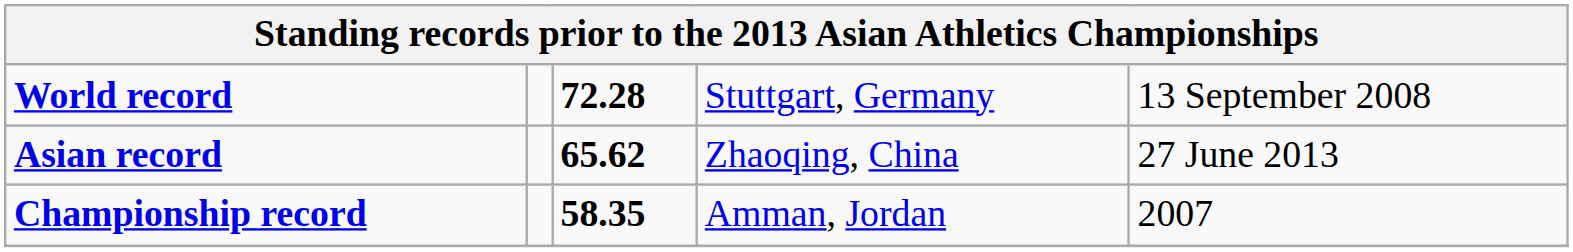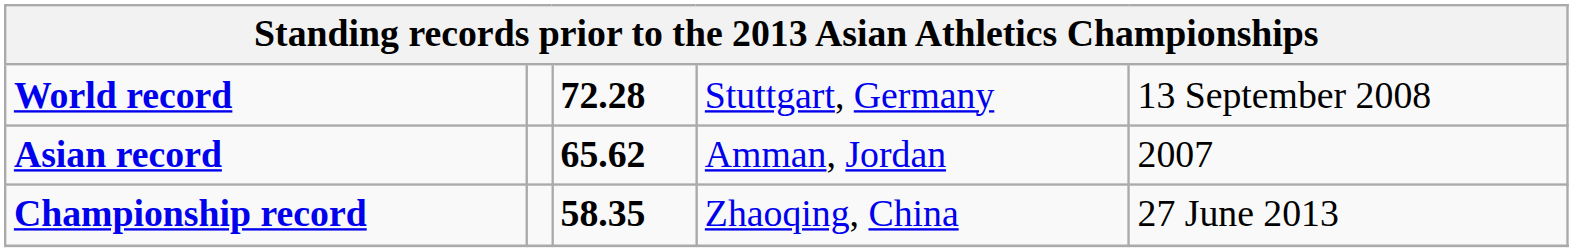 <table class="wikitable" width=75%>
 <tr>
 <th colspan="5">Standing records prior to the 2013 Asian Athletics Championships</th>
 </tr>
 <tr>
 <td><strong><a href='#'>World record</a></strong></td>
 <td></td>
 <td><strong>72.28</strong></td>
 <td><a href='#'>Stuttgart</a>, <a href='#'>Germany</a></td>
 <td>13 September 2008</td>
 </tr>
 <tr>
 <td><strong><a href='#'>Asian record</a></strong></td>
 <td></td>
 <td><strong>65.62</strong></td>
-<td><a href='#'>Zhaoqing</a>, <a href='#'>China</a></td>
-<td>27 June 2013</td>
+<td><a href='#'>Amman</a>, <a href='#'>Jordan</a></td>
+<td>2007</td>
 </tr>
 <tr>
 <td><strong><a href='#'>Championship record</a></strong></td>
 <td></td>
 <td><strong>58.35</strong></td>
-<td><a href='#'>Amman</a>, <a href='#'>Jordan</a></td>
-<td>2007</td>
+<td><a href='#'>Zhaoqing</a>, <a href='#'>China</a></td>
+<td>27 June 2013</td>
 </tr>
 <tr>
 </tr>
 </table>
